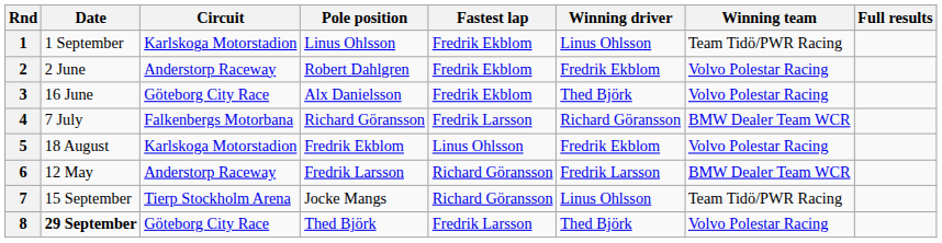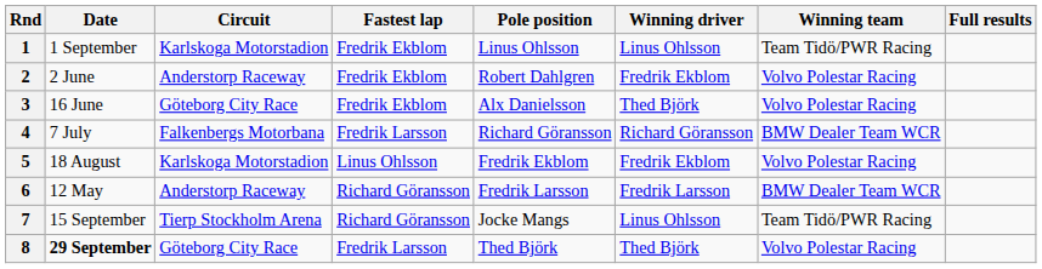 <table class="wikitable" style="font-size: 85%;">
 <tr>
 <th>Rnd</th>
 <th>Date</th>
 <th>Circuit</th>
+<th>Fastest lap</th>
 <th>Pole position</th>
-<th>Fastest lap</th>
 <th>Winning driver</th>
 <th>Winning team</th>
 <th>Full results</th>
 </tr>
 <tr>
 <th>1</th>
 <td>1 September</td>
 <td> <a href='#'>Karlskoga Motorstadion</a></td>
+<td> <a href='#'>Fredrik Ekblom</a></td>
 <td> <a href='#'>Linus Ohlsson</a></td>
-<td> <a href='#'>Fredrik Ekblom</a></td>
 <td> <a href='#'>Linus Ohlsson</a></td>
 <td> Team Tidö/PWR Racing</td>
 <td></td>
 </tr>
 <tr>
 <th>2</th>
 <td>2 June</td>
 <td> <a href='#'>Anderstorp Raceway</a></td>
+<td> <a href='#'>Fredrik Ekblom</a></td>
 <td> <a href='#'>Robert Dahlgren</a></td>
-<td> <a href='#'>Fredrik Ekblom</a></td>
 <td> <a href='#'>Fredrik Ekblom</a></td>
 <td> <a href='#'>Volvo Polestar Racing</a></td>
 <td></td>
 </tr>
 <tr>
 <th>3</th>
 <td>16 June</td>
 <td> <a href='#'>Göteborg City Race</a></td>
+<td> <a href='#'>Fredrik Ekblom</a></td>
 <td> <a href='#'>Alx Danielsson</a></td>
-<td> <a href='#'>Fredrik Ekblom</a></td>
 <td> <a href='#'>Thed Björk</a></td>
 <td> <a href='#'>Volvo Polestar Racing</a></td>
 <td></td>
 </tr>
 <tr>
 <th>4</th>
 <td>7 July</td>
 <td> <a href='#'>Falkenbergs Motorbana</a></td>
+<td> <a href='#'>Fredrik Larsson</a></td>
 <td> <a href='#'>Richard Göransson</a></td>
-<td> <a href='#'>Fredrik Larsson</a></td>
 <td> <a href='#'>Richard Göransson</a></td>
 <td> <a href='#'>BMW Dealer Team WCR</a></td>
 <td></td>
 </tr>
 <tr>
 <th>5</th>
 <td>18 August</td>
 <td> <a href='#'>Karlskoga Motorstadion</a></td>
+<td> <a href='#'>Linus Ohlsson</a></td>
 <td> <a href='#'>Fredrik Ekblom</a></td>
-<td> <a href='#'>Linus Ohlsson</a></td>
 <td> <a href='#'>Fredrik Ekblom</a></td>
 <td> <a href='#'>Volvo Polestar Racing</a></td>
 <td></td>
 </tr>
 <tr>
 <th>6</th>
 <td>12 May</td>
 <td> <a href='#'>Anderstorp Raceway</a></td>
+<td> <a href='#'>Richard Göransson</a></td>
 <td> <a href='#'>Fredrik Larsson</a></td>
-<td> <a href='#'>Richard Göransson</a></td>
 <td> <a href='#'>Fredrik Larsson</a></td>
 <td> <a href='#'>BMW Dealer Team WCR</a></td>
 <td></td>
 </tr>
 <tr>
 <th>7</th>
 <td>15 September</td>
 <td> <a href='#'>Tierp Stockholm Arena</a></td>
+<td> <a href='#'>Richard Göransson</a></td>
 <td> Jocke Mangs</td>
-<td> <a href='#'>Richard Göransson</a></td>
 <td> <a href='#'>Linus Ohlsson</a></td>
 <td> Team Tidö/PWR Racing</td>
 <td></td>
 </tr>
 <tr>
 <th>8</th>
 <td><strong>29 September</strong></td>
 <td> <a href='#'>Göteborg City Race</a></td>
+<td> <a href='#'>Fredrik Larsson</a></td>
 <td> <a href='#'>Thed Björk</a></td>
-<td> <a href='#'>Fredrik Larsson</a></td>
 <td> <a href='#'>Thed Björk</a></td>
 <td> <a href='#'>Volvo Polestar Racing</a></td>
 <td></td>
 </tr>
 </table>
